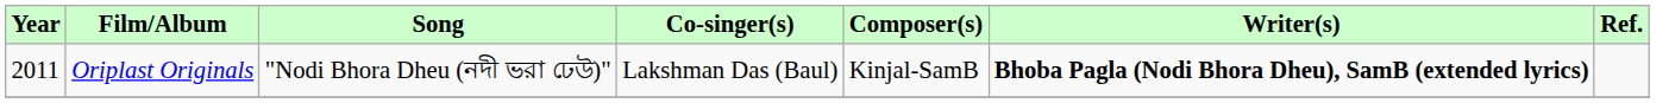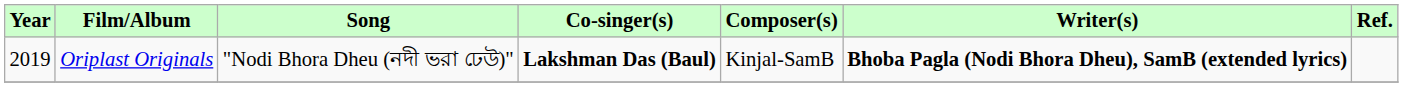 <table class="wikitable sortable">
 <tr>
 <th style="background:#cfc; text-align:center;"><strong>Year</strong></th>
 <th style="background:#cfc; text-align:center;"><strong>Film/Album</strong></th>
 <th style="background:#cfc; text-align:center;"><strong>Song</strong></th>
 <th style="background:#cfc; text-align:center;"><strong>Co-singer(s)</strong></th>
 <th style="background:#cfc; text-align:center;"><strong>Composer(s)</strong></th>
 <th style="background:#cfc; text-align:center;"><strong>Writer(s)</strong></th>
 <th style="background:#cfc; text-align:center;"><strong>Ref.</strong></th>
 </tr>
 <tr>
-<td>2011</td>
+<td>2019</td>
 <td scope="row"><em><a href='#'>Oriplast Originals</a></em></td>
 <td>"Nodi Bhora Dheu (নদী ভরা ঢেউ)"</td>
-<td>Lakshman Das (Baul)</td>
+<td><strong>Lakshman Das (Baul)</strong></td>
 <td>Kinjal-SamB</td>
 <td><strong>Bhoba Pagla (Nodi Bhora Dheu), SamB (extended lyrics)</strong></td>
 <td></td>
 </tr>
 <tr>
 </tr>
 </table>
